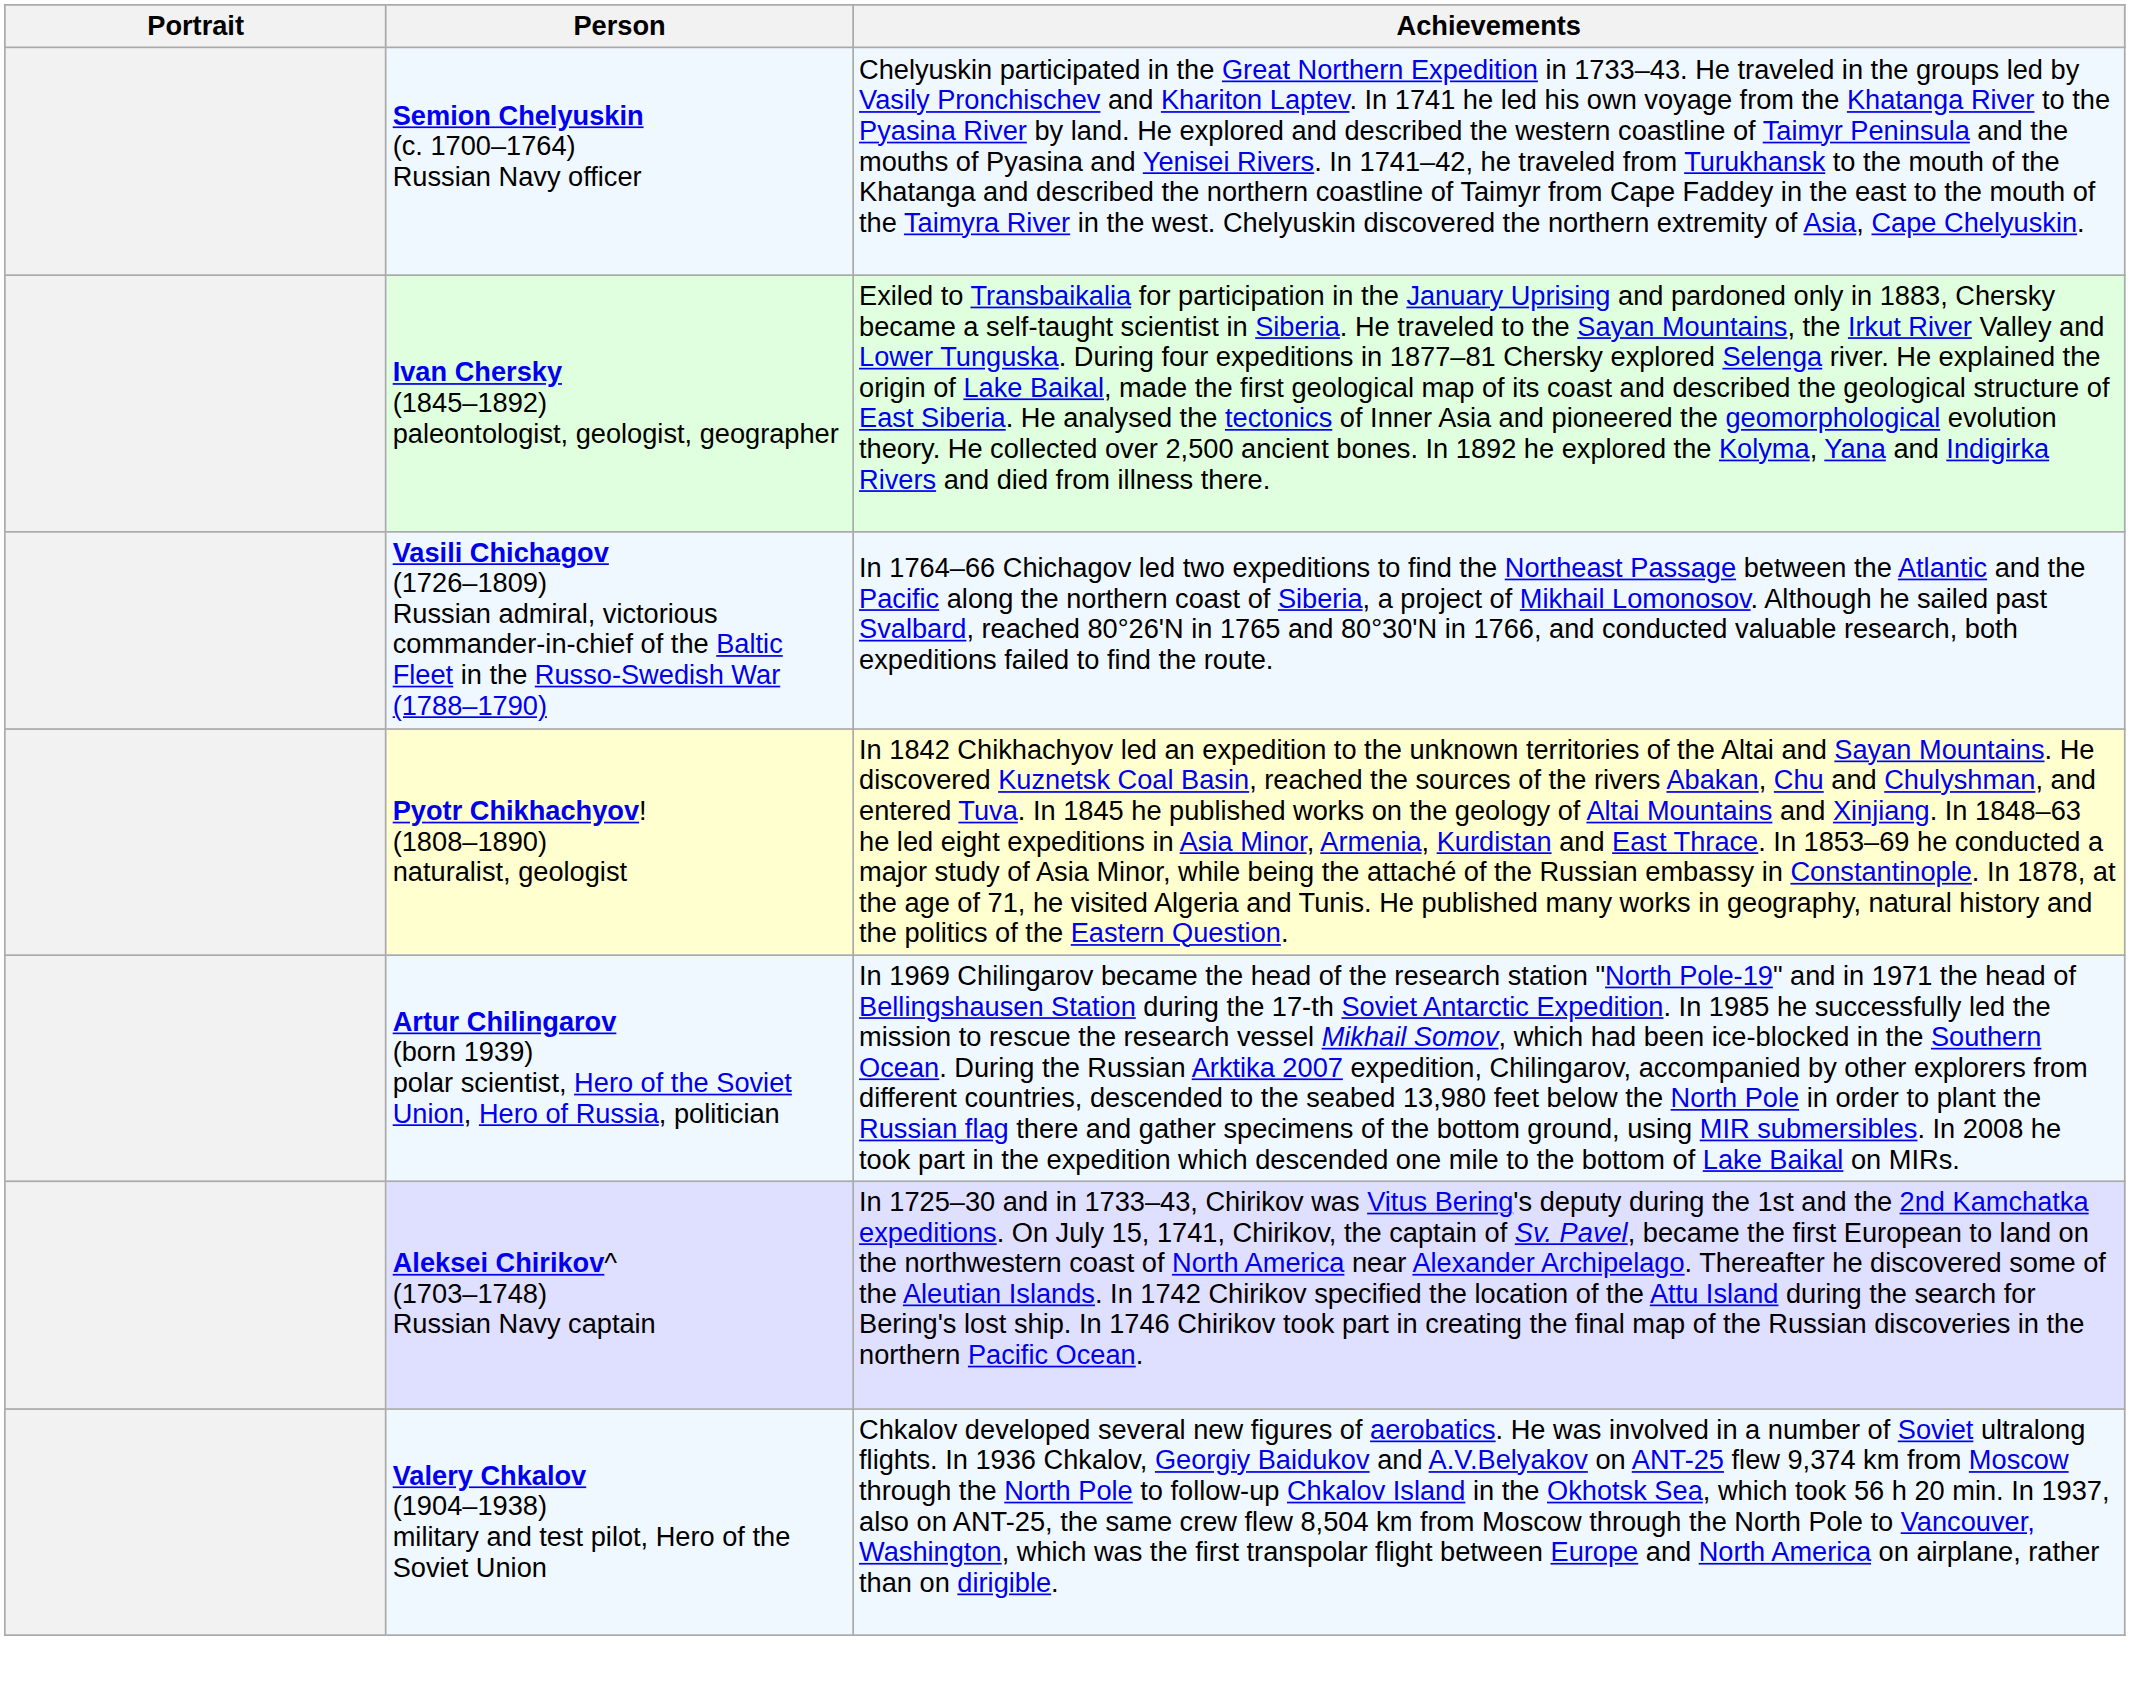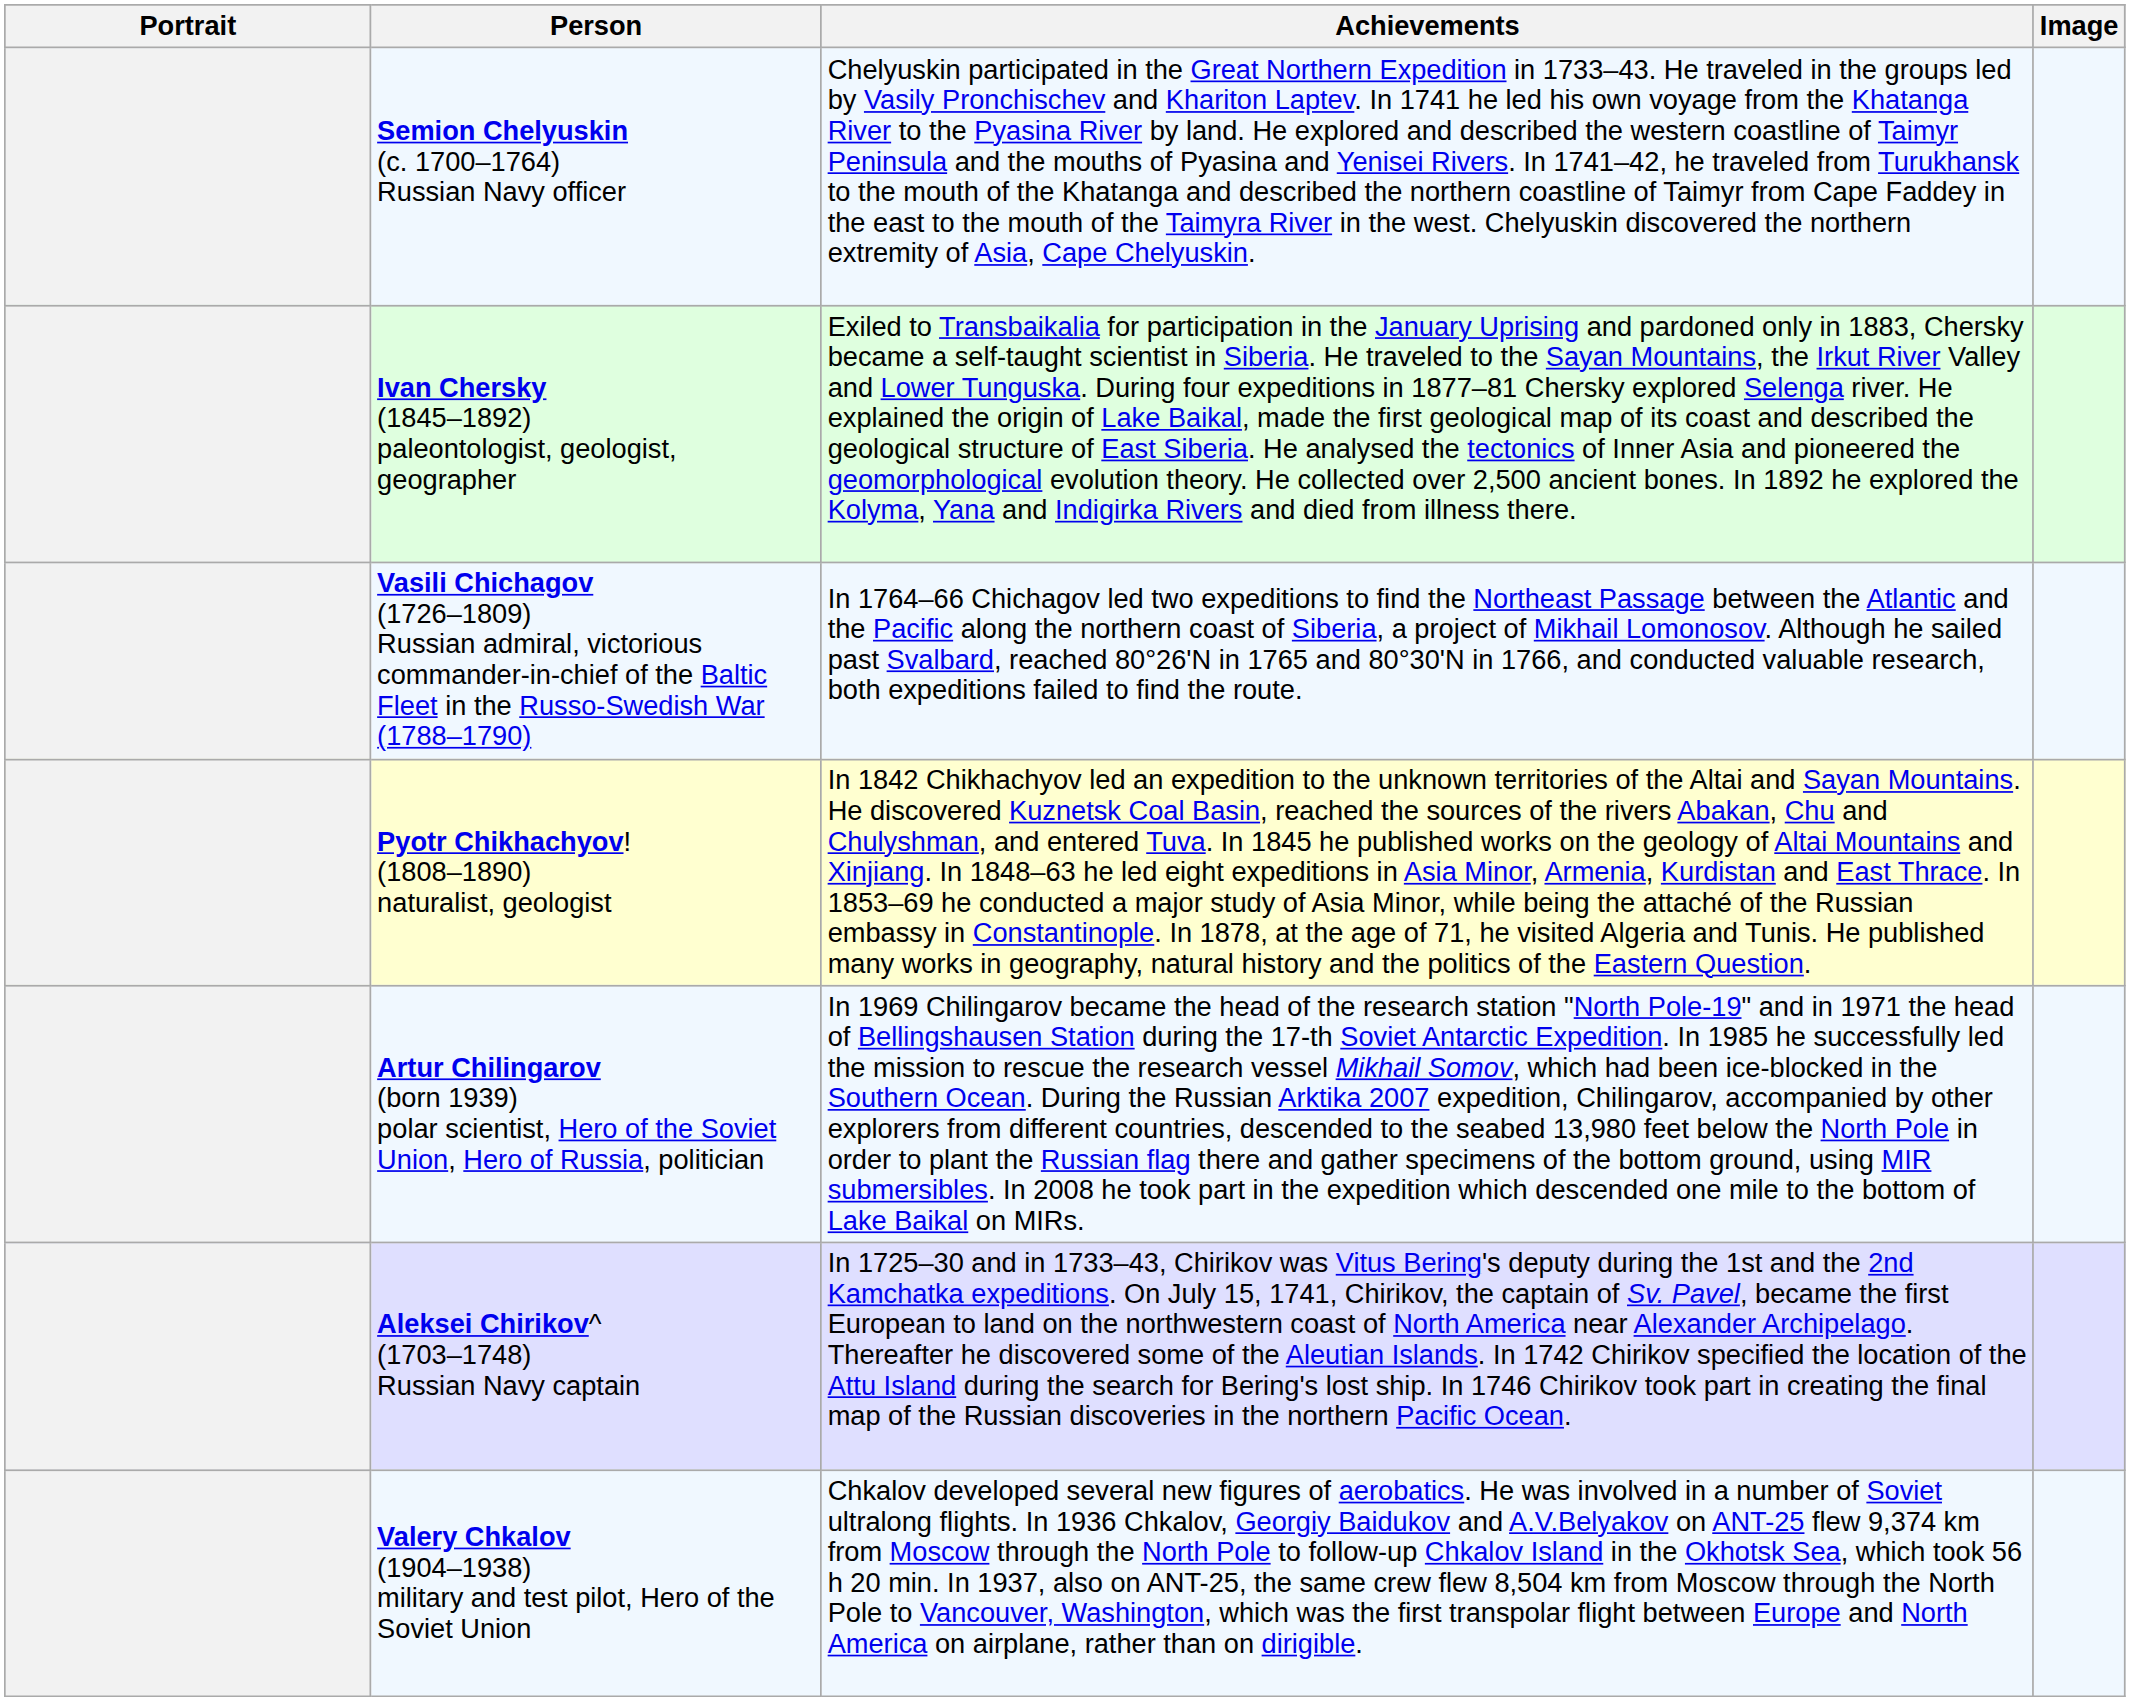 <table class="wikitable">
 <tr style="background:#ccc;">
 <th scope="col" width=18%>Portrait</th>
 <th scope="col" width=22%>Person</th>
 <th scope="col" width=60%>Achievements</th>
+<th scope="col">Image</th>
 </tr>
 <tr style="background:#f0f8ff;">
 <th scope="row" align=center></th>
 <td><strong><a href='#'>Semion Chelyuskin</a></strong><br>(c. 1700–1764)<br>Russian Navy officer<br><br></td>
 <td>Chelyuskin participated in the <a href='#'>Great Northern Expedition</a> in 1733–43. He traveled in the groups led by <a href='#'>Vasily Pronchischev</a> and <a href='#'>Khariton Laptev</a>. In 1741 he led his own voyage from the <a href='#'>Khatanga River</a> to the <a href='#'>Pyasina River</a> by land. He explored and described the western coastline of <a href='#'>Taimyr Peninsula</a> and the mouths of Pyasina and <a href='#'>Yenisei Rivers</a>. In 1741–42, he traveled from <a href='#'>Turukhansk</a> to the mouth of the Khatanga and described the northern coastline of Taimyr from Cape Faddey in the east to the mouth of the <a href='#'>Taimyra River</a> in the west. Chelyuskin discovered the northern extremity of <a href='#'>Asia</a>, <a href='#'>Cape Chelyuskin</a>.<br><br></td>
+<td align=center></td>
 </tr>
 <tr style="background:#dfffdf;">
 <th scope="row" align=center></th>
 <td><strong><a href='#'>Ivan Chersky</a></strong><br>(1845–1892)<br>paleontologist, geologist, geographer</td>
 <td>Exiled to <a href='#'>Transbaikalia</a> for participation in the <a href='#'>January Uprising</a> and pardoned only in 1883, Chersky became a self-taught scientist in <a href='#'>Siberia</a>. He traveled to the <a href='#'>Sayan Mountains</a>, the <a href='#'>Irkut River</a> Valley and <a href='#'>Lower Tunguska</a>. During four expeditions in 1877–81 Chersky explored <a href='#'>Selenga</a> river. He explained the origin of <a href='#'>Lake Baikal</a>, made the first geological map of its coast and described the geological structure of <a href='#'>East Siberia</a>. He analysed the <a href='#'>tectonics</a> of Inner Asia and pioneered the <a href='#'>geomorphological</a> evolution theory. He collected over 2,500 ancient bones. In 1892 he explored the <a href='#'>Kolyma</a>, <a href='#'>Yana</a> and <a href='#'>Indigirka Rivers</a> and died from illness there.<br><br></td>
+<td align=center></td>
 </tr>
 <tr style="background:#f0f8ff;">
 <th scope="row" align=center></th>
 <td><strong><a href='#'>Vasili Chichagov</a></strong><br>(1726–1809)<br>Russian admiral, victorious commander-in-chief of the <a href='#'>Baltic Fleet</a> in the <a href='#'>Russo-Swedish War (1788–1790)</a></td>
 <td>In 1764–66 Chichagov led two expeditions to find the <a href='#'>Northeast Passage</a> between the <a href='#'>Atlantic</a> and the <a href='#'>Pacific</a> along the northern coast of <a href='#'>Siberia</a>, a project of <a href='#'>Mikhail Lomonosov</a>. Although he sailed past <a href='#'>Svalbard</a>, reached 80°26'N in 1765 and 80°30'N in 1766, and conducted valuable research, both expeditions failed to find the route.<br><br></td>
+<td align=center></td>
 </tr>
 <tr style="background:#ffffd0;">
 <th scope="row" align=center></th>
 <td><strong><a href='#'>Pyotr Chikhachyov</a></strong>!<br>(1808–1890)<br>naturalist, geologist</td>
 <td>In 1842 Chikhachyov led an expedition to the unknown territories of the Altai and <a href='#'>Sayan Mountains</a>. He discovered <a href='#'>Kuznetsk Coal Basin</a>, reached the sources of the rivers <a href='#'>Abakan</a>, <a href='#'>Chu</a> and <a href='#'>Chulyshman</a>, and entered <a href='#'>Tuva</a>. In 1845 he published works on the geology of <a href='#'>Altai Mountains</a> and <a href='#'>Xinjiang</a>. In 1848–63 he led eight expeditions in <a href='#'>Asia Minor</a>, <a href='#'>Armenia</a>, <a href='#'>Kurdistan</a> and <a href='#'>East Thrace</a>. In 1853–69 he conducted a major study of Asia Minor, while being the attaché of the Russian embassy in <a href='#'>Constantinople</a>. In 1878, at the age of 71, he visited Algeria and Tunis. He published many works in geography, natural history and the politics of the <a href='#'>Eastern Question</a>.</td>
+<td align=center></td>
 </tr>
 <tr style="background:#f0f8ff;">
 <th scope="row" align=center></th>
 <td><strong><a href='#'>Artur Chilingarov</a></strong><br>(born 1939)<br>polar scientist, <a href='#'>Hero of the Soviet Union</a>, <a href='#'>Hero of Russia</a>, politician</td>
 <td>In 1969 Chilingarov became the head of the research station "<a href='#'>North Pole-19</a>" and in 1971 the head of <a href='#'>Bellingshausen Station</a> during the 17-th <a href='#'>Soviet Antarctic Expedition</a>. In 1985 he successfully led the mission to rescue the research vessel <em><a href='#'>Mikhail Somov</a></em>, which had been ice-blocked in the <a href='#'>Southern Ocean</a>. During the Russian <a href='#'>Arktika 2007</a> expedition, Chilingarov, accompanied by other explorers from different countries, descended to the seabed 13,980 feet below the <a href='#'>North Pole</a> in order to plant  the <a href='#'>Russian flag</a> there and gather specimens of the bottom ground, using <a href='#'>MIR submersibles</a>. In 2008 he took part in the expedition which descended one mile to the bottom of <a href='#'>Lake Baikal</a> on MIRs.</td>
+<td align=center></td>
 </tr>
 <tr style="background:#dfdfff;">
 <th scope="row" align=center></th>
 <td><strong><a href='#'>Aleksei Chirikov</a></strong>^<br>(1703–1748) <br>Russian Navy captain</td>
 <td>In 1725–30 and in 1733–43, Chirikov was <a href='#'>Vitus Bering</a>'s deputy during the 1st and the <a href='#'>2nd Kamchatka expeditions</a>. On July 15, 1741, Chirikov, the captain of <em><a href='#'>Sv. Pavel</a></em>, became the first European to land on the northwestern coast of <a href='#'>North America</a> near <a href='#'>Alexander Archipelago</a>. Thereafter he discovered some of the <a href='#'>Aleutian Islands</a>. In 1742 Chirikov specified the location of the <a href='#'>Attu Island</a> during the search for Bering's lost ship. In 1746 Chirikov took part in creating the final map of the Russian discoveries in the northern <a href='#'>Pacific Ocean</a>.<br><br></td>
+<td align=center></td>
 </tr>
 <tr style="background:#f0f8ff;">
 <th scope="row" align=center></th>
 <td><strong><a href='#'>Valery Chkalov</a></strong><br>(1904–1938)<br>military and test pilot, Hero of the Soviet Union</td>
 <td>Chkalov developed several new figures of <a href='#'>aerobatics</a>. He was involved in a number of <a href='#'>Soviet</a> ultralong flights. In 1936 Chkalov, <a href='#'>Georgiy Baidukov</a> and <a href='#'>A.V.Belyakov</a> on <a href='#'>ANT-25</a> flew 9,374 km from <a href='#'>Moscow</a> through the <a href='#'>North Pole</a> to follow-up <a href='#'>Chkalov Island</a> in the <a href='#'>Okhotsk Sea</a>, which took 56 h 20 min. In 1937, also on ANT-25, the same crew flew 8,504 km from Moscow through the North Pole to <a href='#'>Vancouver, Washington</a>, which was the first transpolar flight between <a href='#'>Europe</a> and <a href='#'>North America</a> on airplane, rather than on <a href='#'>dirigible</a>.<br><br></td>
+<td align=center></td>
 </tr>
 </table>
